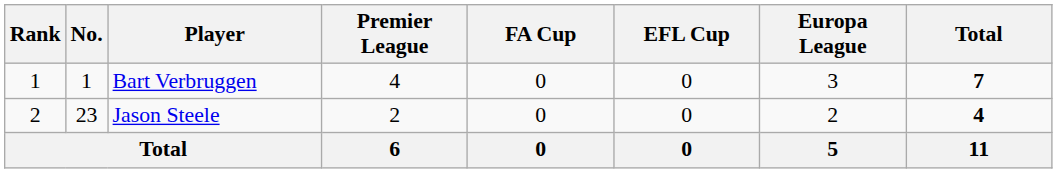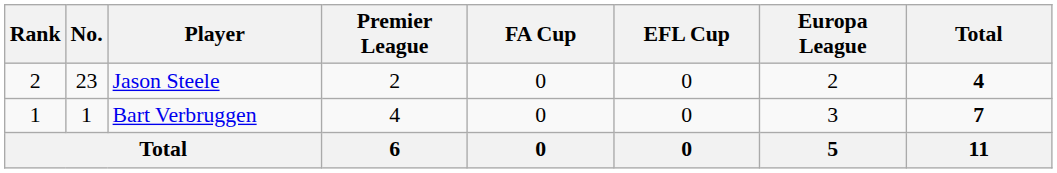 <table class="wikitable sortable" style="text-align:center">
 <tr>
 <th width=10>Rank</th>
 <th width=10>No.</th>
 <th width=150>Player</th>
 <th width=100>Premier League</th>
 <th width=100>FA Cup</th>
 <th width=100>EFL Cup</th>
 <th width=100>Europa League</th>
 <th width=100>Total</th>
 </tr>
 <tr>
+<td>2</td>
+<td>23</td>
+<td style="text-align:left"> <a href='#'>Jason Steele</a></td>
+<td>2</td>
+<td>0</td>
+<td>0</td>
+<td>2</td>
+<td><strong>4</strong></td>
+</tr>
+<tr>
 <td>1</td>
 <td>1</td>
 <td style="text-align:left"> <a href='#'>Bart Verbruggen</a></td>
 <td>4</td>
 <td>0</td>
 <td>0</td>
 <td>3</td>
 <td><strong>7</strong></td>
-</tr>
-<tr>
-<td>2</td>
-<td>23</td>
-<td style="text-align:left"> <a href='#'>Jason Steele</a></td>
-<td>2</td>
-<td>0</td>
-<td>0</td>
-<td>2</td>
-<td><strong>4</strong></td>
 </tr>
 <tr class="sortbottom">
 <th colspan="3">Total</th>
 <th>6</th>
 <th>0</th>
 <th>0</th>
 <th>5</th>
 <th>11</th>
 </tr>
 </table>
